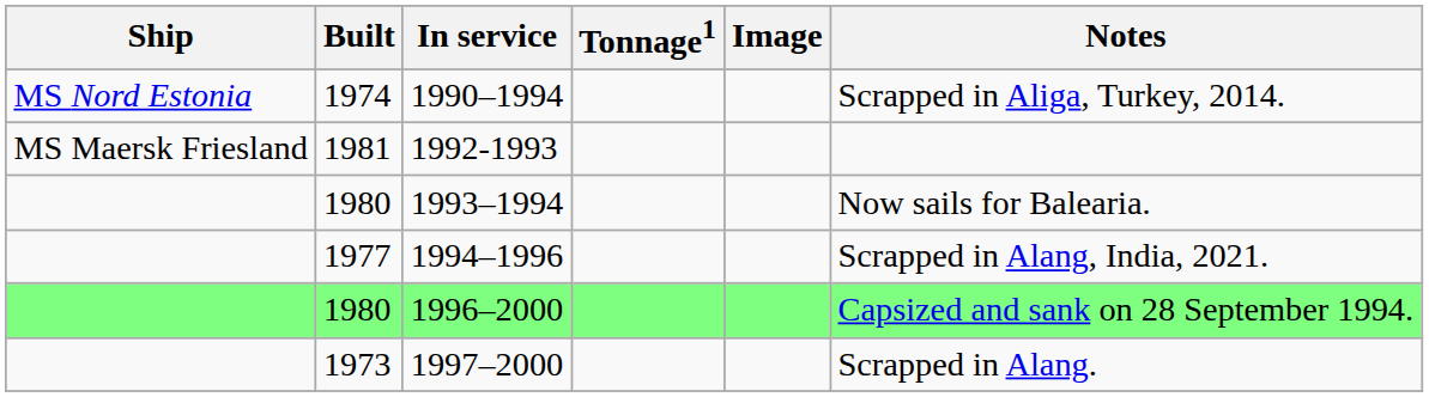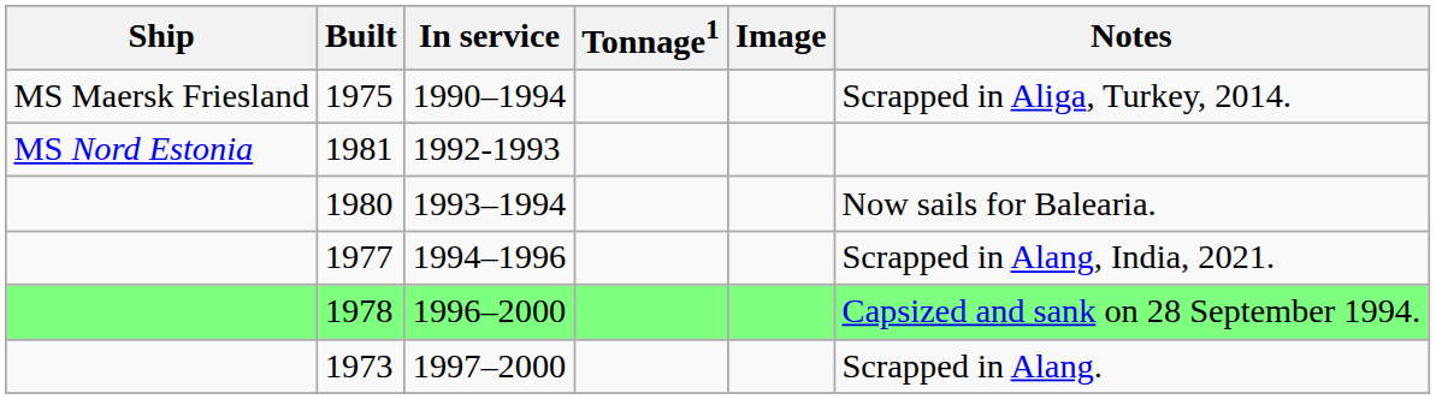 <table class="wikitable">
 <tr>
 <th>Ship</th>
 <th>Built</th>
 <th>In service</th>
 <th>Tonnage<sup>1</sup></th>
 <th>Image</th>
 <th>Notes</th>
 </tr>
 <tr>
-<td><a href='#'>MS <em>Nord Estonia</em></a></td>
-<td>1974</td>
+<td>MS Maersk Friesland</td>
+<td>1975</td>
 <td>1990–1994</td>
 <td align="Center"></td>
 <td></td>
 <td>Scrapped in <a href='#'>Aliga</a>, Turkey, 2014.</td>
 </tr>
 <tr>
-<td>MS Maersk Friesland</td>
+<td><a href='#'>MS <em>Nord Estonia</em></a></td>
 <td>1981</td>
 <td>1992-1993</td>
 <td align="Center"></td>
 <td></td>
 <td></td>
 </tr>
 <tr>
 <td></td>
 <td>1980</td>
 <td>1993–1994</td>
 <td align="Center"></td>
 <td></td>
 <td>Now sails for Balearia.</td>
 </tr>
 <tr>
 <td></td>
 <td>1977</td>
 <td>1994–1996</td>
 <td align="Center"></td>
 <td></td>
 <td>Scrapped in <a href='#'>Alang</a>, India, 2021.</td>
 </tr>
 <tr style="background:#7FFF7F;">
 <td></td>
-<td>1980</td>
+<td>1978</td>
 <td>1996–2000</td>
 <td align="Center"></td>
 <td></td>
 <td><a href='#'>Capsized and sank</a> on 28 September 1994.</td>
 </tr>
 <tr>
 <td></td>
 <td>1973</td>
 <td>1997–2000</td>
 <td align="Center"></td>
 <td></td>
 <td>Scrapped in <a href='#'>Alang</a>.</td>
 </tr>
 </table>
